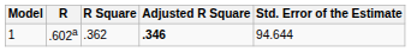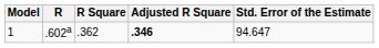 <table class="wikitable">
 <tr>
 <th>Model</th>
 <th>R</th>
 <th>R Square</th>
 <th>Adjusted R Square</th>
 <th>Std. Error of the Estimate</th>
 </tr>
 <tr>
 <td>1</td>
 <td>.602<sup>a</sup></td>
 <td>.362</td>
 <td><strong>.346</strong></td>
-<td>94.644</td>
+<td>94.647</td>
 </tr>
 </table>
